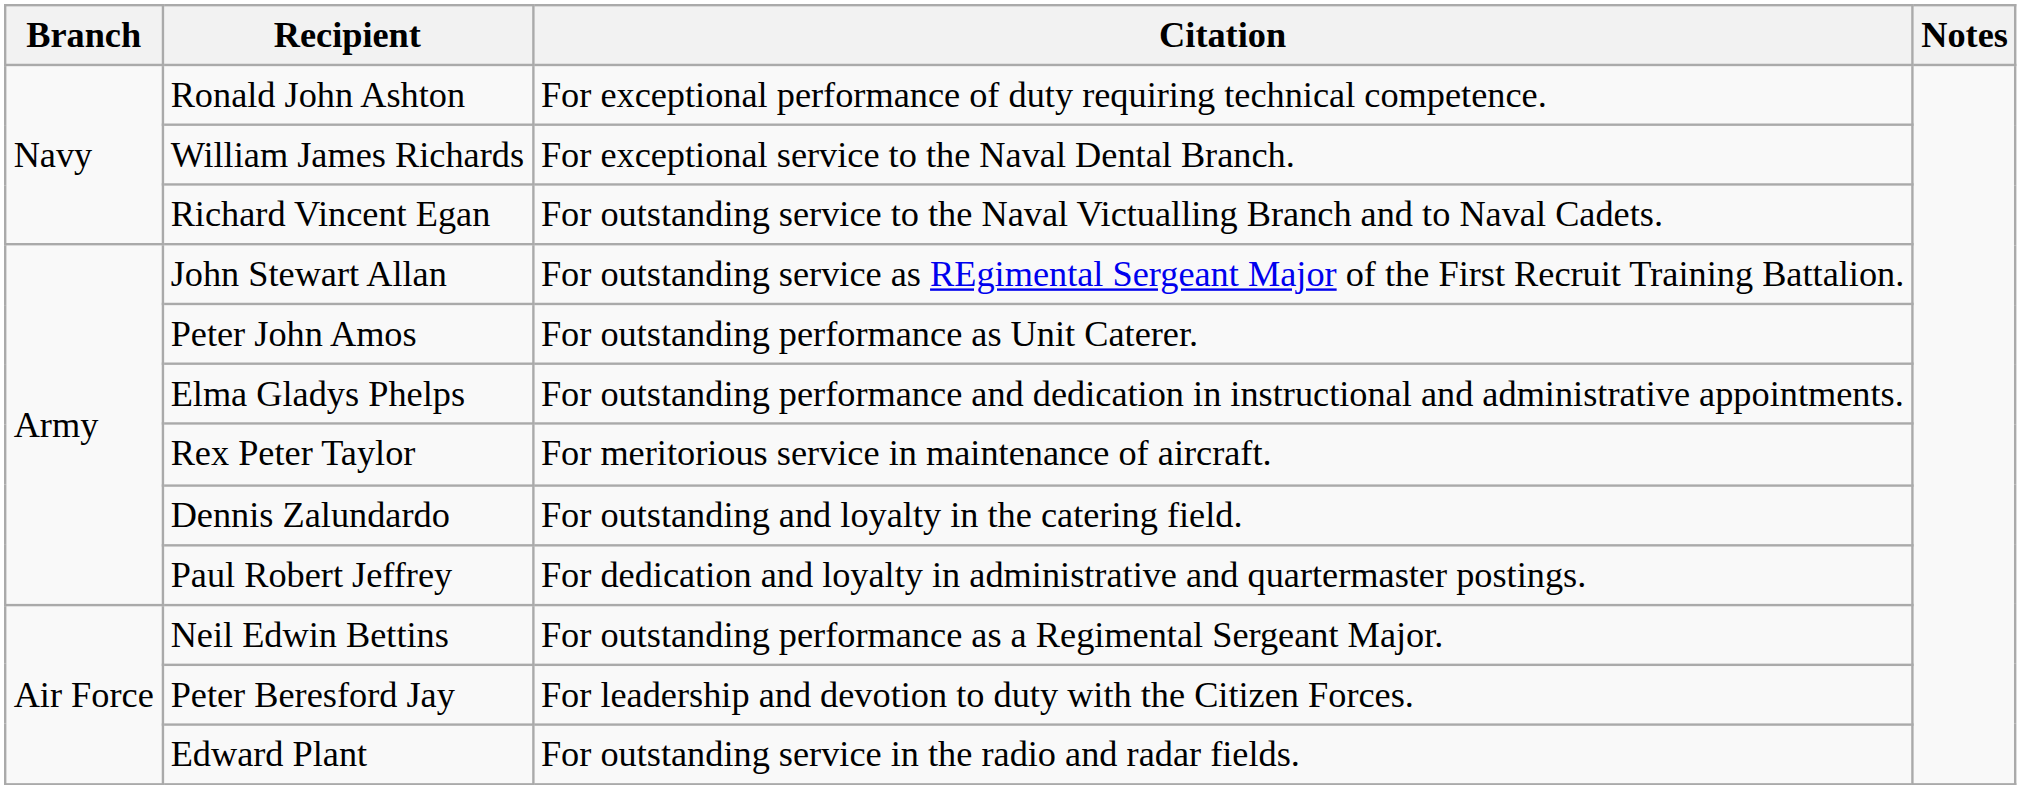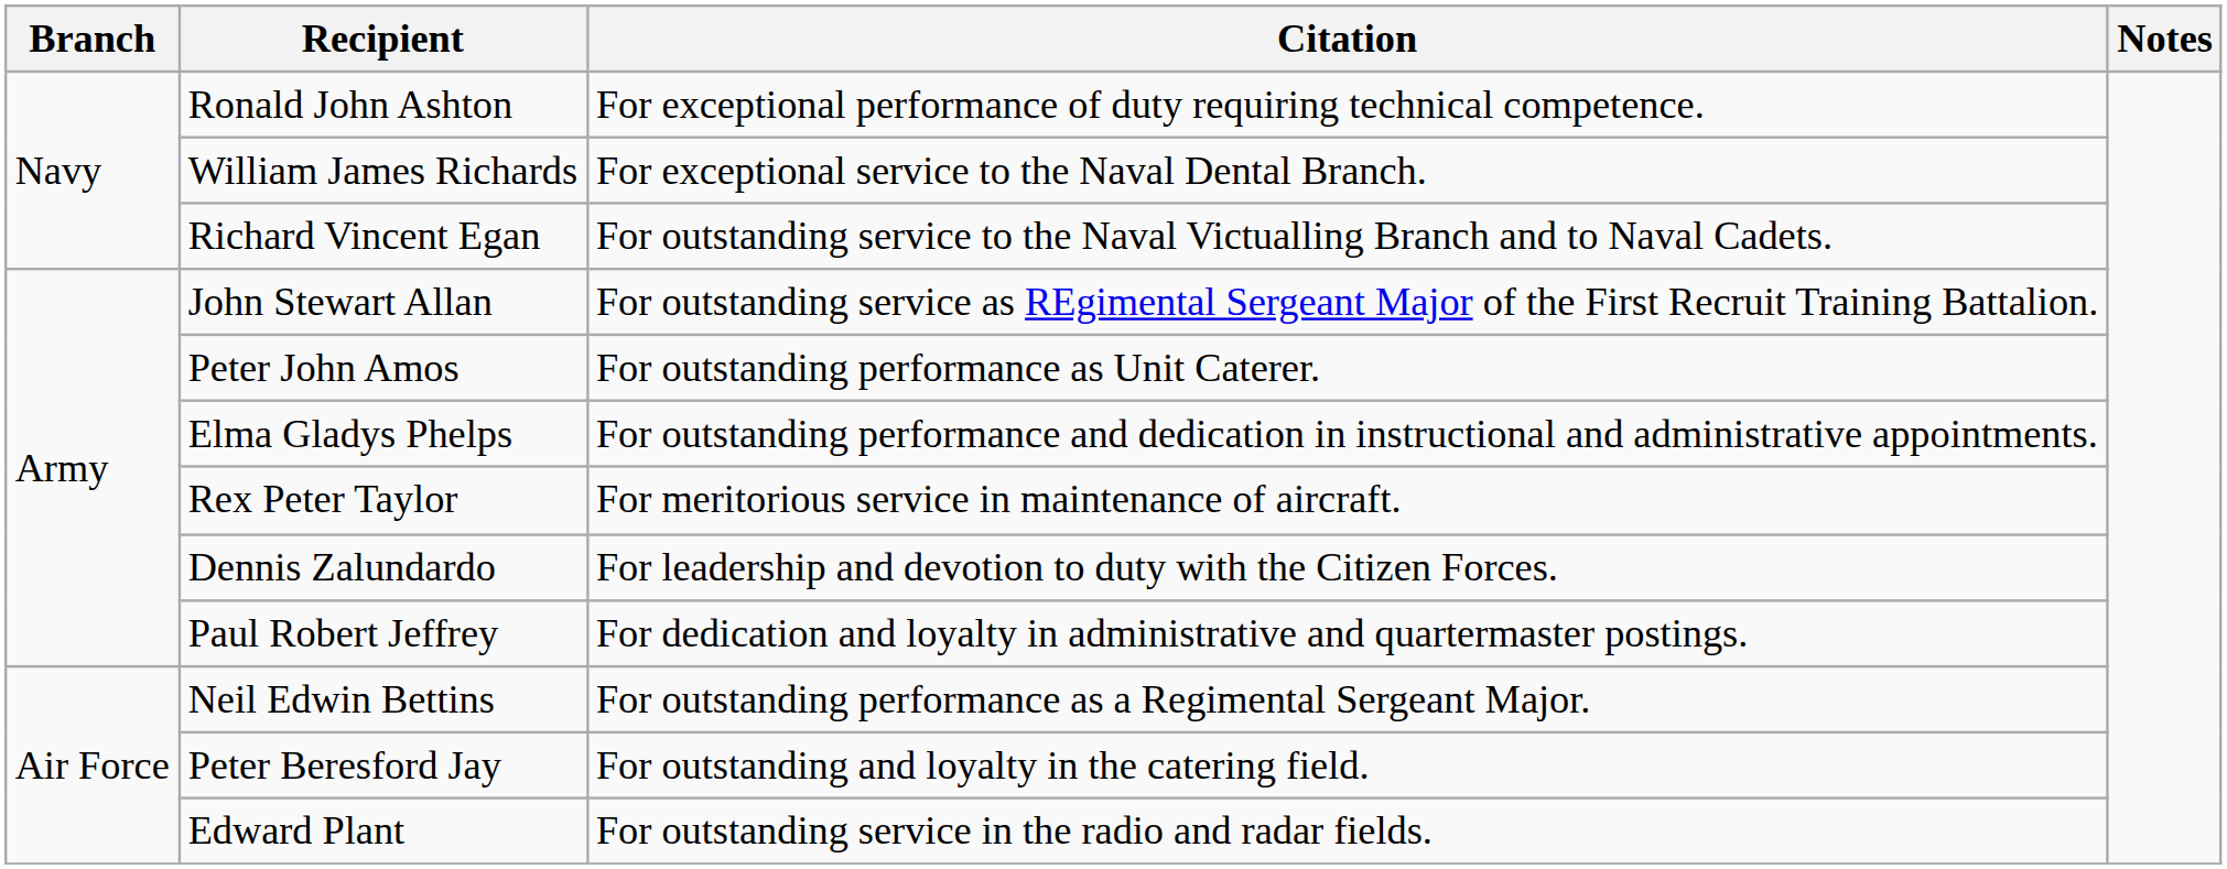 <table class="wikitable" style="font-size:95%;">
 <tr>
 <th>Branch</th>
 <th>Recipient</th>
 <th>Citation</th>
 <th>Notes</th>
 </tr>
 <tr>
 <td rowspan=3>Navy</td>
 <td> Ronald John Ashton</td>
 <td>For exceptional performance of duty requiring technical competence.</td>
 <td rowspan=12></td>
 </tr>
 <tr>
 <td> William James Richards</td>
 <td>For exceptional service to the Naval Dental Branch.</td>
 </tr>
 <tr>
 <td> Richard Vincent Egan</td>
 <td>For outstanding service to the Naval Victualling Branch and to Naval Cadets.</td>
 </tr>
 <tr>
 <td rowspan=6>Army</td>
 <td> John Stewart Allan </td>
 <td>For outstanding service as <a href='#'>REgimental Sergeant Major</a> of the First Recruit Training Battalion.</td>
 </tr>
 <tr>
 <td> Peter John Amos </td>
 <td>For outstanding performance as Unit Caterer.</td>
 </tr>
 <tr>
 <td> Elma Gladys Phelps</td>
 <td>For outstanding performance and dedication in instructional and administrative appointments.</td>
 </tr>
 <tr>
 <td> Rex Peter Taylor </td>
 <td>For meritorious service in maintenance of aircraft.</td>
 </tr>
 <tr>
 <td> Dennis Zalundardo </td>
-<td>For outstanding and loyalty in the catering field.</td>
+<td>For leadership and devotion to duty with the Citizen Forces.</td>
 </tr>
 <tr>
 <td> Paul Robert Jeffrey </td>
 <td>For dedication and loyalty in administrative and quartermaster postings.</td>
 </tr>
 <tr>
 <td rowspan=3>Air Force</td>
 <td> Neil Edwin Bettins</td>
 <td>For outstanding performance as a Regimental Sergeant Major.</td>
 </tr>
 <tr>
 <td> Peter Beresford Jay</td>
-<td>For leadership and devotion to duty with the Citizen Forces.</td>
+<td>For outstanding and loyalty in the catering field.</td>
 </tr>
 <tr>
 <td> Edward Plant</td>
 <td>For outstanding service in the radio and radar fields.</td>
 </tr>
 </table>
